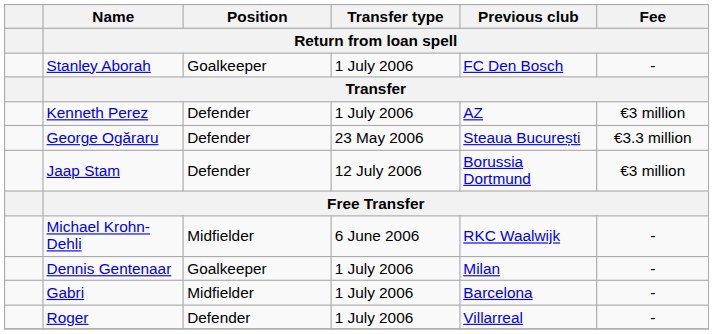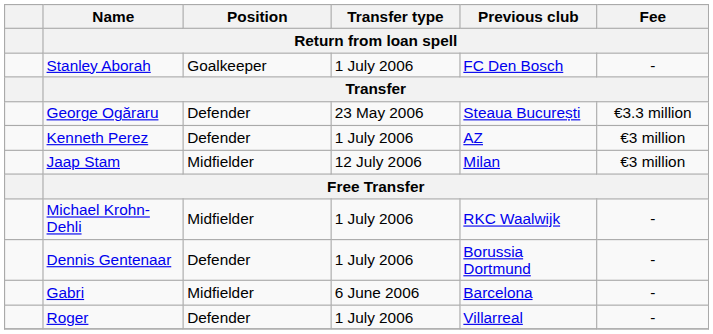 <table class="wikitable" style="width:100%; font-size:85%;">
 <tr>
 <th width="2%"></th>
 <th width="5%">Name</th>
 <th width="5%">Position</th>
 <th width="5%">Transfer type</th>
 <th width="5%">Previous club</th>
 <th width="5%">Fee</th>
 </tr>
 <tr>
 <th></th>
 <th colspan="5" align="center">Return from loan spell</th>
 </tr>
 <tr>
 <td align=center></td>
 <td align=left> <a href='#'>Stanley Aborah</a></td>
 <td align=left>Goalkeeper</td>
 <td align=left>1 July 2006</td>
 <td align=left> <a href='#'>FC Den Bosch</a></td>
 <td align=center>-</td>
 </tr>
 <tr>
 <th></th>
 <th colspan="5" align="center">Transfer</th>
 </tr>
 <tr>
 <td align=center></td>
+<td align=left> <a href='#'>George Ogăraru</a></td>
+<td align=left>Defender</td>
+<td align=left>23 May 2006</td>
+<td align=left> <a href='#'>Steaua București</a></td>
+<td align=center>€3.3 million</td>
+</tr>
+<tr>
+<td align=center></td>
 <td align=left> <a href='#'>Kenneth Perez</a></td>
 <td align=left>Defender</td>
 <td align=left>1 July 2006</td>
 <td align=left> <a href='#'>AZ</a></td>
 <td align=center>€3 million</td>
 </tr>
 <tr>
 <td align=center></td>
-<td align=left> <a href='#'>George Ogăraru</a></td>
-<td align=left>Defender</td>
-<td align=left>23 May 2006</td>
-<td align=left> <a href='#'>Steaua București</a></td>
-<td align=center>€3.3 million</td>
-</tr>
-<tr>
-<td align=center></td>
 <td align=left> <a href='#'>Jaap Stam</a></td>
-<td align=left>Defender</td>
+<td align=left>Midfielder</td>
 <td align=left>12 July 2006</td>
-<td align=left> <a href='#'>Borussia Dortmund</a></td>
+<td align=left> <a href='#'>Milan</a></td>
 <td align=center>€3 million</td>
 </tr>
 <tr>
 <th></th>
 <th colspan="5" align="center">Free Transfer</th>
 </tr>
 <tr>
 <td align=center></td>
 <td align=left> <a href='#'>Michael Krohn-Dehli</a></td>
 <td align=left>Midfielder</td>
-<td align=left>6 June 2006</td>
+<td align=left>1 July 2006</td>
 <td align=left> <a href='#'>RKC Waalwijk</a></td>
 <td align=center>-</td>
 </tr>
 <tr>
 <td align=center></td>
 <td align=left> <a href='#'>Dennis Gentenaar</a></td>
-<td align=left>Goalkeeper</td>
+<td align=left>Defender</td>
 <td align=left>1 July 2006</td>
-<td align=left> <a href='#'>Milan</a></td>
+<td align=left> <a href='#'>Borussia Dortmund</a></td>
 <td align=center>-</td>
 </tr>
 <tr>
 <td align=center></td>
 <td align=left> <a href='#'>Gabri</a></td>
 <td align=left>Midfielder</td>
-<td align=left>1 July 2006</td>
+<td align=left>6 June 2006</td>
 <td align=left> <a href='#'>Barcelona</a></td>
 <td align=center>-</td>
 </tr>
 <tr>
 <td align=center></td>
 <td align=left> <a href='#'>Roger</a></td>
 <td align=left>Defender</td>
 <td align=left>1 July 2006</td>
 <td align=left> <a href='#'>Villarreal</a></td>
 <td align=center>-</td>
 </tr>
 <tr>
 </tr>
 </table>
